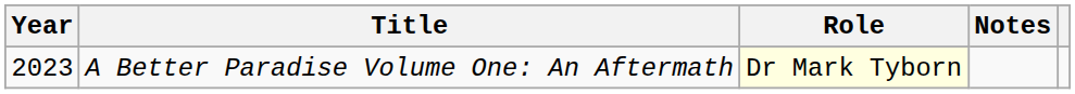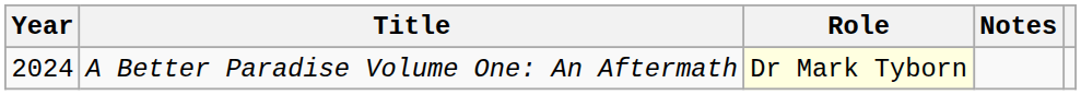 <table class="wikitable sortable">
 <tr>
 <th>Year</th>
 <th>Title</th>
 <th>Role</th>
 <th class="unsortable">Notes</th>
 <th></th>
 </tr>
 <tr>
-<td>2023</td>
+<td>2024</td>
 <td><em>A Better Paradise Volume One: An Aftermath</em></td>
 <td style="background: lightyellow;">Dr Mark Tyborn</td>
 <td></td>
 <td></td>
 </tr>
 </table>
